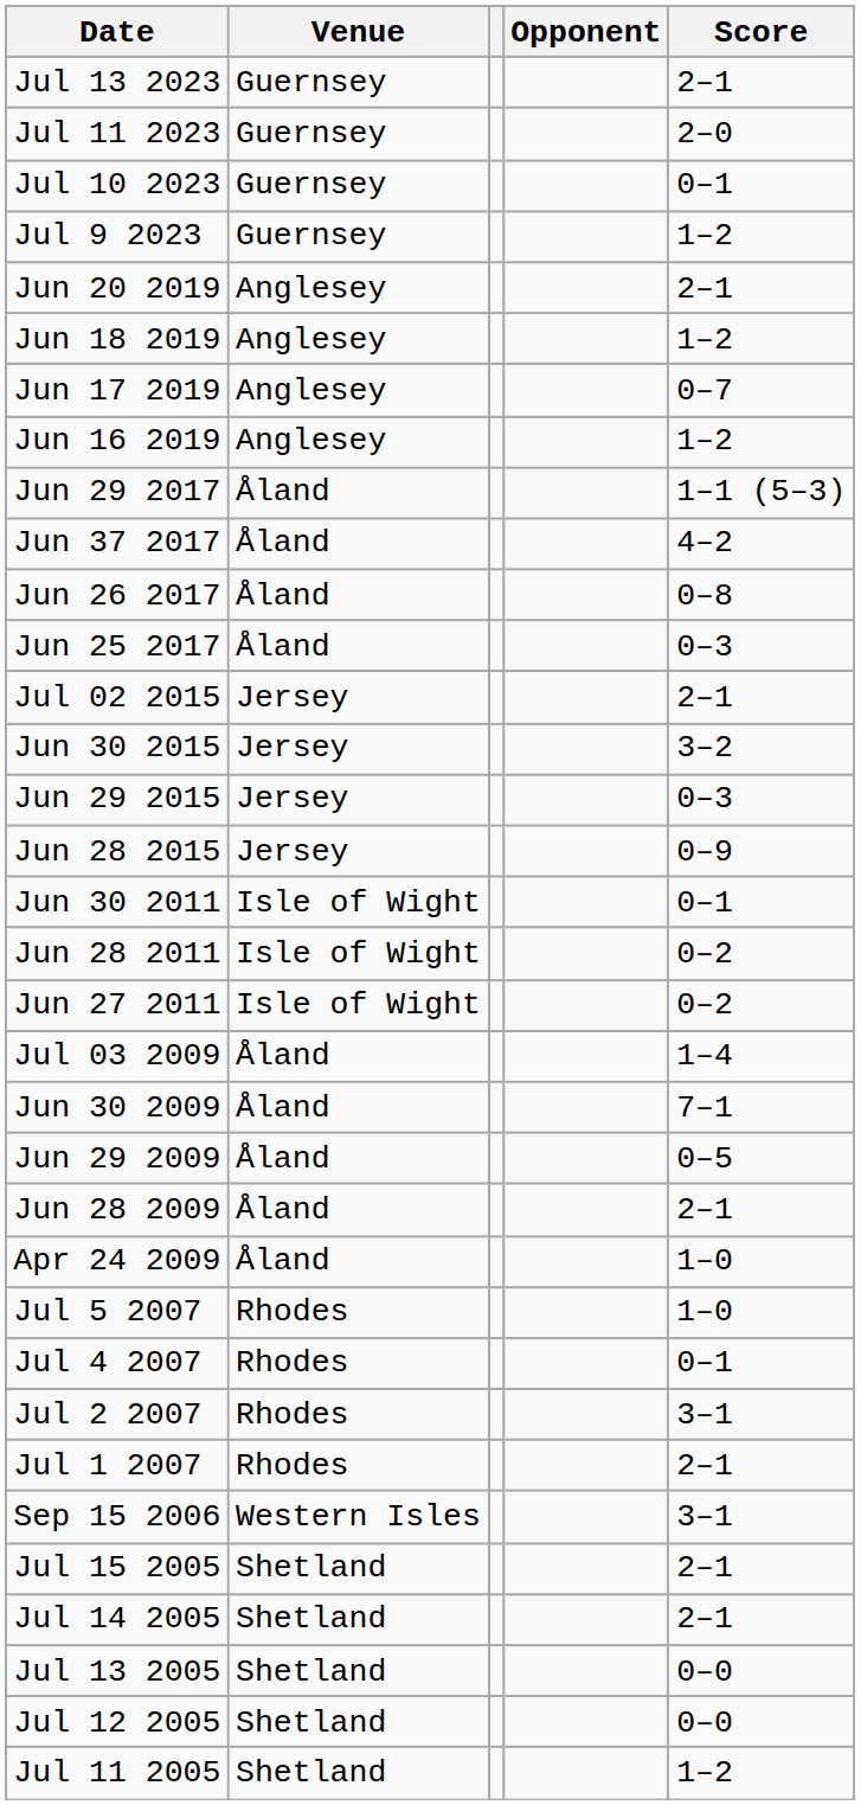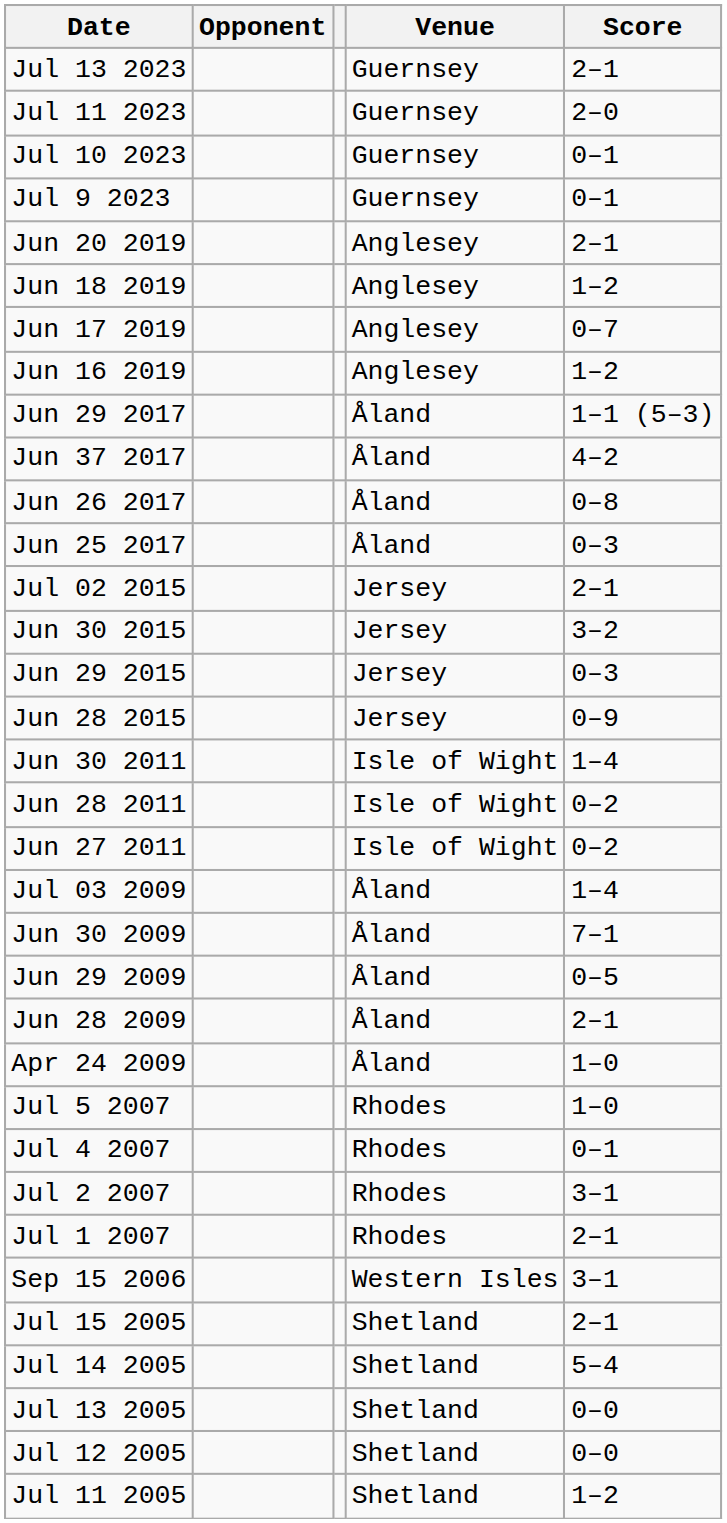 <table class="wikitable">
 <tr>
 <th>Date</th>
+<th>Opponent</th>
+<th></th>
 <th>Venue</th>
-<th></th>
-<th>Opponent</th>
 <th>Score</th>
 </tr>
 <tr>
 <td>Jul 13 2023</td>
-<td>Guernsey</td>
 <td></td>
 <td></td>
+<td>Guernsey</td>
 <td>2–1</td>
 </tr>
 <tr>
 <td>Jul 11 2023</td>
-<td>Guernsey</td>
 <td></td>
 <td></td>
+<td>Guernsey</td>
 <td>2–0</td>
 </tr>
 <tr>
 <td>Jul 10 2023</td>
-<td>Guernsey</td>
 <td></td>
 <td></td>
+<td>Guernsey</td>
 <td>0–1</td>
 </tr>
 <tr>
 <td>Jul 9 2023</td>
-<td>Guernsey</td>
 <td></td>
 <td></td>
-<td>1–2</td>
+<td>Guernsey</td>
+<td>0–1</td>
 </tr>
 <tr>
 <td>Jun 20 2019</td>
-<td>Anglesey</td>
 <td></td>
 <td></td>
+<td>Anglesey</td>
 <td>2–1</td>
 </tr>
 <tr>
 <td>Jun 18 2019</td>
-<td>Anglesey</td>
 <td></td>
 <td></td>
+<td>Anglesey</td>
 <td>1–2</td>
 </tr>
 <tr>
 <td>Jun 17 2019</td>
-<td>Anglesey</td>
 <td></td>
 <td></td>
+<td>Anglesey</td>
 <td>0–7</td>
 </tr>
 <tr>
 <td>Jun 16 2019</td>
-<td>Anglesey</td>
 <td></td>
 <td></td>
+<td>Anglesey</td>
 <td>1–2</td>
 </tr>
 <tr>
 <td>Jun 29 2017</td>
-<td>Åland</td>
 <td></td>
 <td></td>
+<td>Åland</td>
 <td>1–1 (5–3)</td>
 </tr>
 <tr>
 <td>Jun 37 2017</td>
-<td>Åland</td>
 <td></td>
 <td></td>
+<td>Åland</td>
 <td>4–2</td>
 </tr>
 <tr>
 <td>Jun 26 2017</td>
-<td>Åland</td>
 <td></td>
 <td></td>
+<td>Åland</td>
 <td>0–8</td>
 </tr>
 <tr>
 <td>Jun 25 2017</td>
-<td>Åland</td>
 <td></td>
 <td></td>
+<td>Åland</td>
 <td>0–3</td>
 </tr>
 <tr>
 <td>Jul 02 2015</td>
-<td>Jersey</td>
 <td></td>
 <td></td>
+<td>Jersey</td>
 <td>2–1</td>
 </tr>
 <tr>
 <td>Jun 30 2015</td>
-<td>Jersey</td>
 <td></td>
 <td></td>
+<td>Jersey</td>
 <td>3–2</td>
 </tr>
 <tr>
 <td>Jun 29 2015</td>
-<td>Jersey</td>
 <td></td>
 <td></td>
+<td>Jersey</td>
 <td>0–3</td>
 </tr>
 <tr>
 <td>Jun 28 2015</td>
-<td>Jersey</td>
 <td></td>
 <td></td>
+<td>Jersey</td>
 <td>0–9</td>
 </tr>
 <tr>
 <td>Jun 30 2011</td>
-<td>Isle of Wight</td>
 <td></td>
 <td></td>
-<td>0–1</td>
+<td>Isle of Wight</td>
+<td>1–4</td>
 </tr>
 <tr>
 <td>Jun 28 2011</td>
-<td>Isle of Wight</td>
 <td></td>
 <td></td>
+<td>Isle of Wight</td>
 <td>0–2</td>
 </tr>
 <tr>
 <td>Jun 27 2011</td>
-<td>Isle of Wight</td>
 <td></td>
 <td></td>
+<td>Isle of Wight</td>
 <td>0–2</td>
 </tr>
 <tr>
 <td>Jul 03 2009</td>
-<td>Åland</td>
 <td></td>
 <td></td>
+<td>Åland</td>
 <td>1–4</td>
 </tr>
 <tr>
 <td>Jun 30 2009</td>
-<td>Åland</td>
 <td></td>
 <td></td>
+<td>Åland</td>
 <td>7–1</td>
 </tr>
 <tr>
 <td>Jun 29 2009</td>
-<td>Åland</td>
 <td></td>
 <td></td>
+<td>Åland</td>
 <td>0–5</td>
 </tr>
 <tr>
 <td>Jun 28 2009</td>
-<td>Åland</td>
 <td></td>
 <td></td>
+<td>Åland</td>
 <td>2–1</td>
 </tr>
 <tr>
 <td>Apr 24 2009</td>
-<td>Åland</td>
 <td></td>
 <td></td>
+<td>Åland</td>
 <td>1–0</td>
 </tr>
 <tr>
 <td>Jul 5 2007</td>
-<td>Rhodes</td>
 <td></td>
 <td></td>
+<td>Rhodes</td>
 <td>1–0</td>
 </tr>
 <tr>
 <td>Jul 4 2007</td>
-<td>Rhodes</td>
 <td></td>
 <td></td>
+<td>Rhodes</td>
 <td>0–1</td>
 </tr>
 <tr>
 <td>Jul 2 2007</td>
-<td>Rhodes</td>
 <td></td>
 <td></td>
+<td>Rhodes</td>
 <td>3–1</td>
 </tr>
 <tr>
 <td>Jul 1 2007</td>
-<td>Rhodes</td>
 <td></td>
 <td></td>
+<td>Rhodes</td>
 <td>2–1</td>
 </tr>
 <tr>
 <td>Sep 15 2006</td>
-<td>Western Isles</td>
 <td></td>
 <td></td>
+<td>Western Isles</td>
 <td>3–1</td>
 </tr>
 <tr>
 <td>Jul 15 2005</td>
-<td>Shetland</td>
 <td></td>
 <td></td>
+<td>Shetland</td>
 <td>2–1</td>
 </tr>
 <tr>
 <td>Jul 14 2005</td>
-<td>Shetland</td>
 <td></td>
 <td></td>
-<td>2–1</td>
+<td>Shetland</td>
+<td>5–4</td>
 </tr>
 <tr>
 <td>Jul 13 2005</td>
-<td>Shetland</td>
 <td></td>
 <td></td>
+<td>Shetland</td>
 <td>0–0</td>
 </tr>
 <tr>
 <td>Jul 12 2005</td>
-<td>Shetland</td>
 <td></td>
 <td></td>
+<td>Shetland</td>
 <td>0–0</td>
 </tr>
 <tr>
 <td>Jul 11 2005</td>
-<td>Shetland</td>
 <td></td>
 <td></td>
+<td>Shetland</td>
 <td>1–2</td>
 </tr>
 </table>
